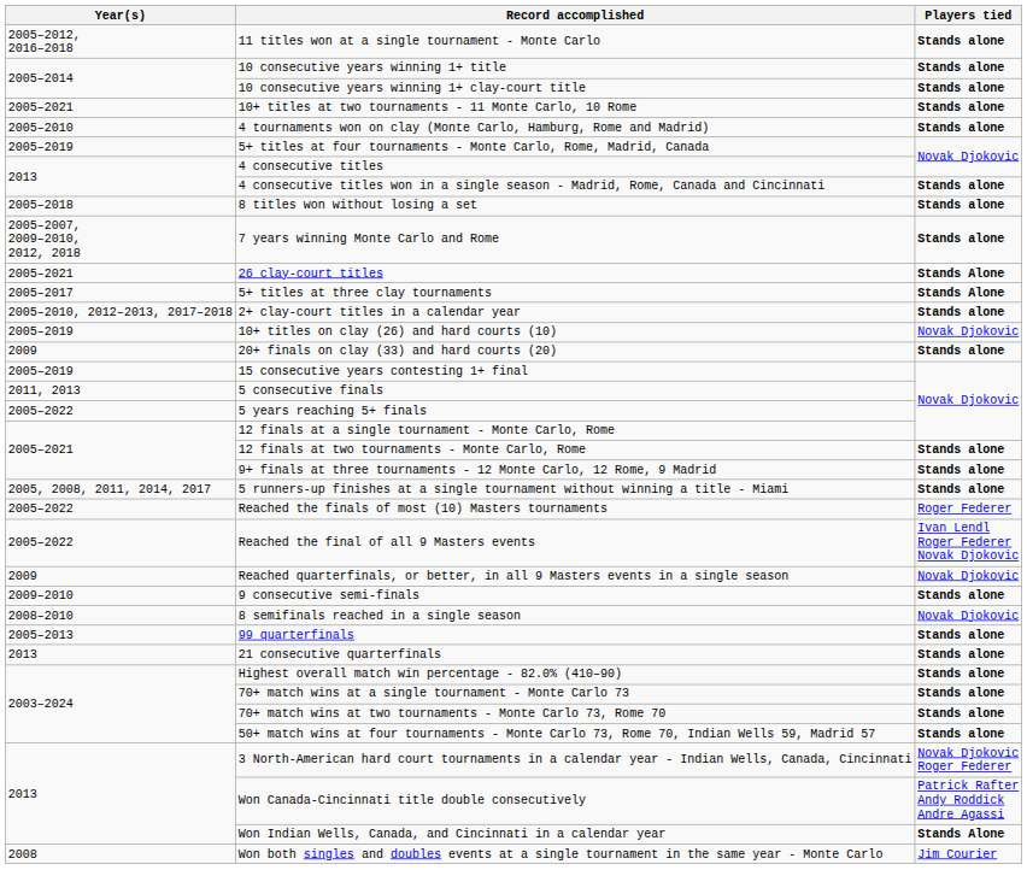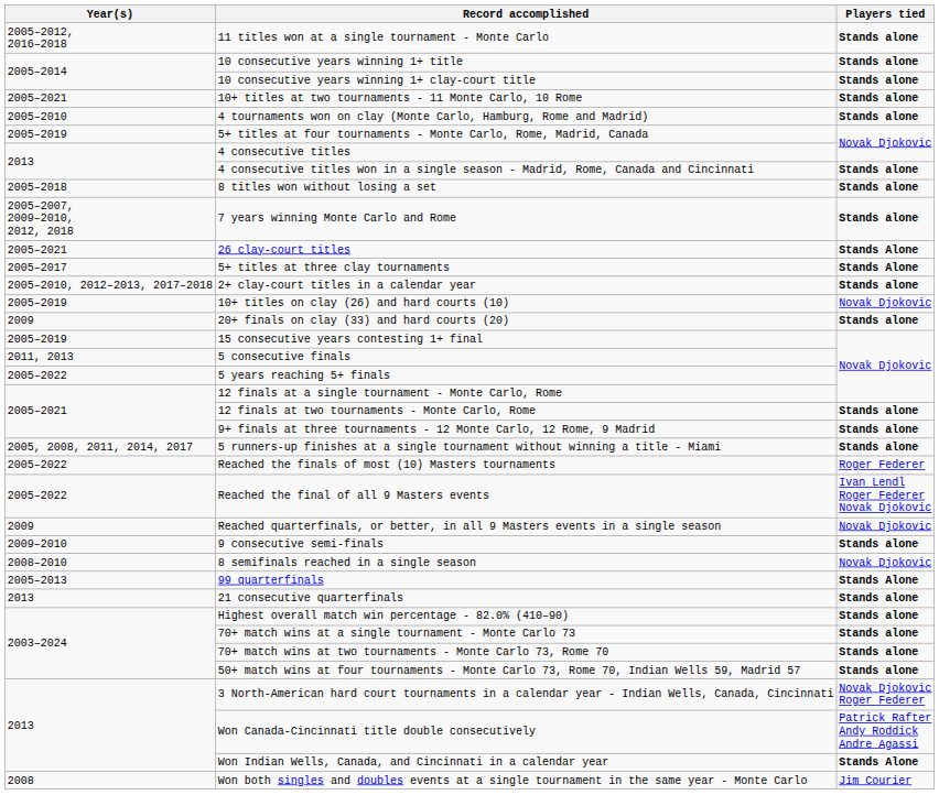 <table class="wikitable">
 <tr>
 <th>Year(s)</th>
 <th>Record accomplished</th>
 <th>Players tied</th>
 </tr>
 <tr>
 <td>2005–2012, <br>2016–2018</td>
 <td>11 titles won at a single tournament  - Monte Carlo</td>
 <td><strong>Stands alone</strong></td>
 </tr>
 <tr>
 <td rowspan="2">2005–2014</td>
 <td>10 consecutive years winning 1+ title</td>
 <td><strong>Stands alone</strong></td>
 </tr>
 <tr>
 <td>10 consecutive years winning 1+ clay-court title</td>
 <td><strong>Stands alone</strong></td>
 </tr>
 <tr>
 <td>2005–2021</td>
 <td>10+ titles at two tournaments - 11 Monte Carlo, 10 Rome</td>
 <td><strong>Stands alone</strong></td>
 </tr>
 <tr>
 <td>2005–2010</td>
 <td>4 tournaments won on clay (Monte Carlo, Hamburg, Rome and Madrid)</td>
 <td><strong>Stands alone</strong></td>
 </tr>
 <tr>
 <td>2005–2019</td>
 <td>5+ titles at four tournaments - Monte Carlo, Rome, Madrid, Canada</td>
 <td rowspan="2"><a href='#'>Novak Djokovic</a></td>
 </tr>
 <tr>
 <td rowspan="2">2013</td>
 <td>4 consecutive titles</td>
 </tr>
 <tr>
 <td>4 consecutive titles won in a single season - Madrid, Rome, Canada and Cincinnati</td>
 <td><strong>Stands alone</strong></td>
 </tr>
 <tr>
 <td>2005–2018</td>
 <td>8 titles won without losing a set</td>
 <td><strong>Stands alone</strong></td>
 </tr>
 <tr>
 <td>2005–2007,<br>2009–2010,<br>2012, 2018</td>
 <td>7 years winning Monte Carlo and Rome</td>
 <td><strong>Stands alone</strong></td>
 </tr>
 <tr>
 <td>2005–2021</td>
 <td><a href='#'>26 clay-court titles</a></td>
 <td><strong>Stands Alone</strong></td>
 </tr>
 <tr>
 <td>2005–2017</td>
 <td>5+ titles at three clay tournaments</td>
 <td><strong>Stands Alone</strong></td>
 </tr>
 <tr>
 <td>2005–2010, 2012–2013, 2017–2018</td>
 <td>2+ clay-court titles in a calendar year</td>
 <td><strong>Stands alone</strong></td>
 </tr>
 <tr>
 <td>2005–2019</td>
 <td>10+ titles on clay (26) and hard courts (10)</td>
 <td><a href='#'>Novak Djokovic</a></td>
 </tr>
 <tr>
 <td>2009</td>
 <td>20+ finals on clay (33) and hard courts (20)</td>
 <td><strong>Stands alone</strong></td>
 </tr>
 <tr>
 <td>2005–2019</td>
 <td>15 consecutive years contesting 1+ final</td>
 <td rowspan="4"><a href='#'>Novak Djokovic</a></td>
 </tr>
 <tr>
 <td>2011, 2013</td>
 <td>5 consecutive finals</td>
 </tr>
 <tr>
 <td>2005–2022</td>
 <td>5 years reaching 5+ finals</td>
 </tr>
 <tr>
 <td rowspan="3">2005–2021</td>
 <td>12 finals at a single tournament - Monte Carlo, Rome</td>
 </tr>
 <tr>
 <td>12 finals at two tournaments - Monte Carlo, Rome</td>
 <td><strong>Stands alone</strong></td>
 </tr>
 <tr>
 <td>9+ finals at three tournaments - 12 Monte Carlo, 12 Rome, 9 Madrid</td>
 <td><strong>Stands alone</strong></td>
 </tr>
 <tr>
 <td>2005, 2008, 2011, 2014, 2017</td>
 <td>5 runners-up finishes at a single tournament without winning a title - Miami</td>
 <td><strong>Stands alone</strong></td>
 </tr>
 <tr>
 <td>2005–2022</td>
 <td>Reached the finals of most (10) Masters tournaments</td>
 <td><a href='#'>Roger Federer</a></td>
 </tr>
 <tr>
 <td>2005–2022</td>
 <td>Reached the final of all 9 Masters events</td>
 <td><a href='#'>Ivan Lendl</a><br><a href='#'>Roger Federer</a><br><a href='#'>Novak Djokovic</a></td>
 </tr>
 <tr>
 <td>2009</td>
 <td>Reached quarterfinals, or better, in all 9 Masters events in a single season</td>
 <td><a href='#'>Novak Djokovic</a></td>
 </tr>
 <tr>
 <td>2009–2010</td>
 <td>9 consecutive semi-finals</td>
 <td><strong>Stands alone</strong></td>
 </tr>
 <tr>
 <td>2008–2010</td>
 <td>8 semifinals reached in a single season</td>
 <td><a href='#'>Novak Djokovic</a></td>
 </tr>
 <tr>
 <td>2005–2013</td>
 <td><a href='#'>99 quarterfinals</a></td>
-<td><strong>Stands alone</strong></td>
+<td><strong>Stands Alone</strong></td>
 </tr>
 <tr>
 <td>2013</td>
 <td>21 consecutive quarterfinals</td>
 <td><strong>Stands alone</strong></td>
 </tr>
 <tr>
 <td rowspan="4">2003–2024</td>
 <td>Highest overall match win percentage - 82.0% (410–90)</td>
 <td><strong>Stands alone</strong></td>
 </tr>
 <tr>
 <td>70+ match wins at a single tournament - Monte Carlo 73</td>
 <td><strong>Stands alone</strong></td>
 </tr>
 <tr>
 <td>70+ match wins at two tournaments - Monte Carlo 73, Rome 70</td>
 <td><strong>Stands alone</strong></td>
 </tr>
 <tr>
 <td>50+ match wins at four tournaments - Monte Carlo 73, Rome 70, Indian Wells 59, Madrid 57</td>
 <td><strong>Stands alone</strong></td>
 </tr>
 <tr>
 <td rowspan="3">2013</td>
 <td>3 North-American hard court tournaments in a calendar year - Indian Wells, Canada, Cincinnati</td>
 <td><a href='#'>Novak Djokovic</a><br><a href='#'>Roger Federer</a></td>
 </tr>
 <tr>
 <td>Won Canada-Cincinnati title double consecutively</td>
 <td><a href='#'>Patrick Rafter</a><br><a href='#'>Andy Roddick</a><br><a href='#'>Andre Agassi</a></td>
 </tr>
 <tr>
 <td>Won Indian Wells, Canada, and Cincinnati in a calendar year</td>
 <td><strong>Stands Alone</strong></td>
 </tr>
 <tr>
 <td>2008</td>
 <td>Won both <a href='#'>singles</a> and <a href='#'>doubles</a> events at a single tournament in the same year - Monte Carlo</td>
 <td><a href='#'>Jim Courier</a></td>
 </tr>
 </table>
